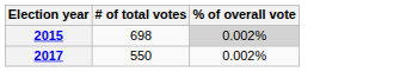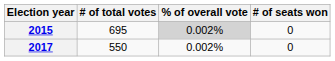 <table class="wikitable">
 <tr>
 <th>Election year</th>
 <th># of total votes</th>
 <th>% of overall vote</th>
+<th># of seats won</th>
 </tr>
 <tr>
 <th><a href='#'>2015</a></th>
-<td style="text-align:center;">698</td>
+<td style="text-align:center;">695</td>
 <td style="background: lightgrey; text-align:center;">0.002%</td>
+<td style="text-align:center;">0</td>
 </tr>
 <tr>
 <th><a href='#'>2017</a></th>
 <td style="text-align:center;">550</td>
 <td style="text-align:center;">0.002%</td>
+<td style="text-align:center;">0</td>
 </tr>
 </table>
